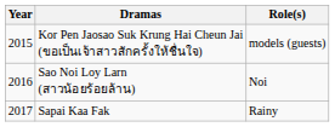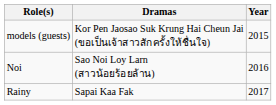 <table class="wikitable">
 <tr>
+<th>Role(s)</th>
+<th>Dramas</th>
 <th>Year</th>
-<th>Dramas</th>
-<th>Role(s)</th>
 </tr>
 <tr>
+<td>models (guests)</td>
+<td>Kor Pen Jaosao Suk Krung Hai Cheun Jai<br> (ขอเป็นเจ้าสาวสักครั้งให้ชื่นใจ)</td>
 <td rowspan=1>2015</td>
-<td>Kor Pen Jaosao Suk Krung Hai Cheun Jai<br> (ขอเป็นเจ้าสาวสักครั้งให้ชื่นใจ)</td>
-<td>models (guests)</td>
 </tr>
 <tr>
+<td>Noi</td>
+<td>Sao Noi Loy Larn <br>(สาวน้อยร้อยล้าน)</td>
 <td rowspan=1>2016</td>
-<td>Sao Noi Loy Larn <br>(สาวน้อยร้อยล้าน)</td>
-<td>Noi</td>
 </tr>
 <tr>
+<td>Rainy</td>
+<td>Sapai Kaa Fak</td>
 <td rowspan=1>2017</td>
-<td>Sapai Kaa Fak</td>
-<td>Rainy</td>
 </tr>
 </table>
